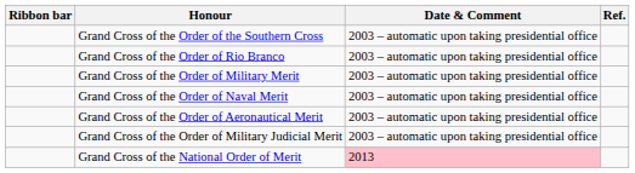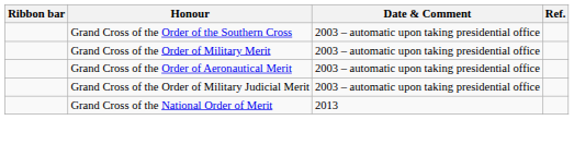 <table class="wikitable">
 <tr>
 <th style="width:80px;">Ribbon bar</th>
 <th>Honour</th>
 <th>Date & Comment</th>
 <th>Ref.</th>
 </tr>
 <tr>
 <td></td>
 <td>Grand Cross of the <a href='#'>Order of the Southern Cross</a></td>
 <td>2003 – automatic upon taking presidential office</td>
 <td></td>
 </tr>
 <tr>
 <td></td>
-<td>Grand Cross of the <a href='#'>Order of Rio Branco</a></td>
-<td>2003 – automatic upon taking presidential office</td>
-<td></td>
-</tr>
-<tr>
-<td></td>
 <td>Grand Cross of the <a href='#'>Order of Military Merit</a></td>
-<td>2003 – automatic upon taking presidential office</td>
-<td></td>
-</tr>
-<tr>
-<td></td>
-<td>Grand Cross of the <a href='#'>Order of Naval Merit</a></td>
 <td>2003 – automatic upon taking presidential office</td>
 <td></td>
 </tr>
 <tr>
 <td></td>
 <td>Grand Cross of the <a href='#'>Order of Aeronautical Merit</a></td>
 <td>2003 – automatic upon taking presidential office</td>
 <td></td>
 </tr>
 <tr>
 <td></td>
 <td>Grand Cross of the Order of Military Judicial Merit</td>
 <td>2003 – automatic upon taking presidential office</td>
 <td></td>
 </tr>
 <tr>
 <td></td>
 <td>Grand Cross of the <a href='#'>National Order of Merit</a></td>
-<td style="background: pink;">2013</td>
+<td>2013</td>
 <td></td>
 </tr>
 </table>
